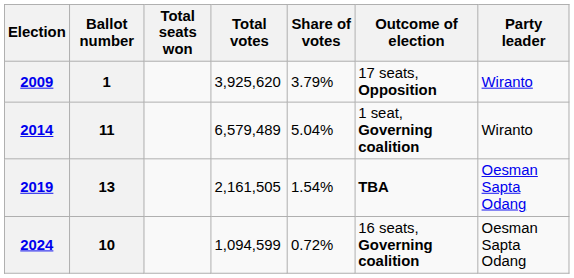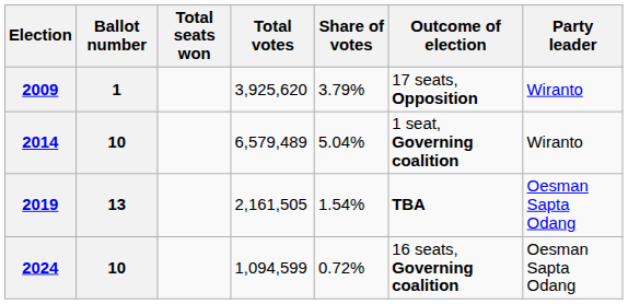 <table class="wikitable">
 <tr>
 <th>Election</th>
 <th>Ballot number</th>
 <th>Total seats won</th>
 <th>Total votes</th>
 <th>Share of votes</th>
 <th>Outcome of election</th>
 <th>Party leader</th>
 </tr>
 <tr>
 <th><a href='#'>2009</a></th>
 <th>1</th>
 <td></td>
 <td>3,925,620</td>
 <td>3.79%</td>
 <td> 17 seats, <strong>Opposition</strong></td>
 <td><a href='#'>Wiranto</a></td>
 </tr>
 <tr>
 <th><a href='#'>2014</a></th>
-<th>11</th>
+<th>10</th>
 <td></td>
 <td>6,579,489</td>
 <td>5.04%</td>
 <td> 1 seat, <strong>Governing coalition</strong></td>
 <td>Wiranto</td>
 </tr>
 <tr>
 <th><a href='#'>2019</a></th>
 <th>13</th>
 <td></td>
 <td>2,161,505</td>
 <td>1.54%</td>
 <td><strong>TBA</strong></td>
 <td><a href='#'>Oesman Sapta Odang</a></td>
 </tr>
 <tr>
 <th><a href='#'>2024</a></th>
 <th>10</th>
 <td></td>
 <td>1,094,599</td>
 <td>0.72%</td>
 <td> 16 seats, <strong>Governing coalition</strong></td>
 <td>Oesman Sapta Odang</td>
 </tr>
 </table>
